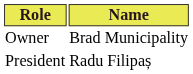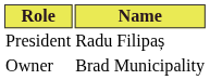 <table class="toccolours">
 <tr>
 <th style="background:#EAEA54;color:#271520;border:1px solid #373435">Role</th>
 <th style="background:#EAEA54;color:#271520;border:1px solid #373435">Name</th>
 </tr>
 <tr>
+<td>President</td>
+<td> Radu Filipaș</td>
+</tr>
+<tr>
 <td>Owner</td>
 <td> Brad Municipality</td>
 </tr>
-<tr>
-<td>President</td>
-<td> Radu Filipaș</td>
-</tr>
 </table>
